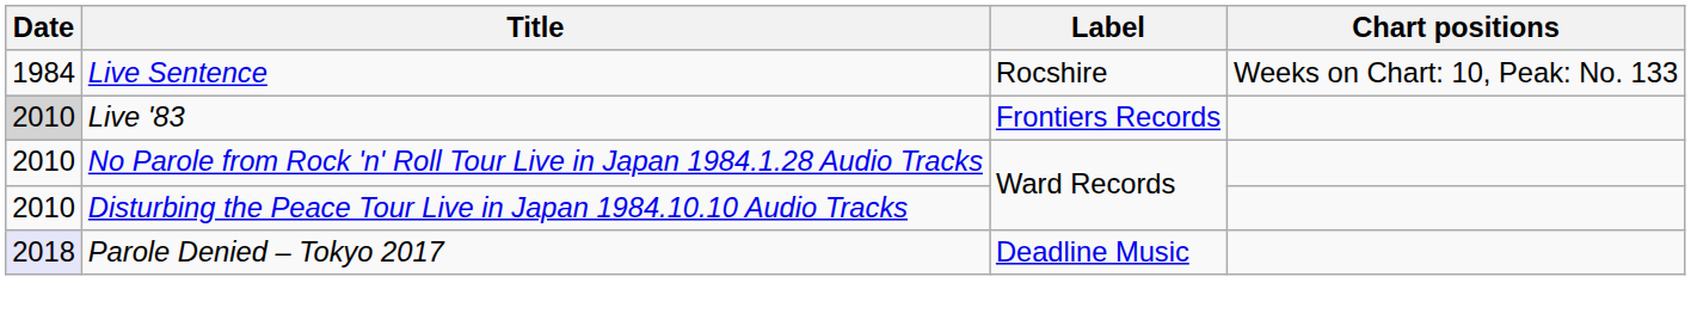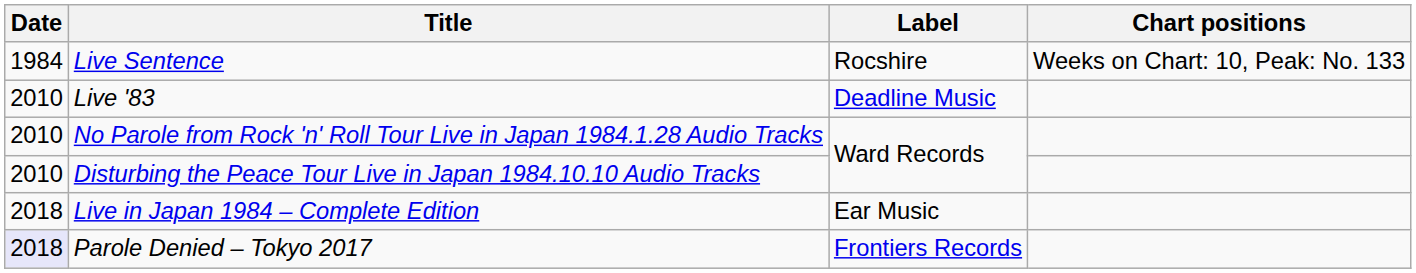 <table class="wikitable">
 <tr>
 <th>Date</th>
 <th>Title</th>
 <th>Label</th>
 <th>Chart positions</th>
 </tr>
 <tr>
 <td>1984</td>
 <td><em><a href='#'>Live Sentence</a></em></td>
 <td>Rocshire</td>
 <td>Weeks on Chart: 10, Peak: No. 133</td>
 </tr>
 <tr>
-<td style="background: lightgrey;">2010</td>
+<td>2010</td>
 <td><em>Live '83</em></td>
-<td><a href='#'>Frontiers Records</a></td>
+<td><a href='#'>Deadline Music</a></td>
 <td></td>
 </tr>
 <tr>
 <td>2010</td>
 <td><em><a href='#'>No Parole from Rock 'n' Roll Tour Live in Japan 1984.1.28 Audio Tracks</a></em></td>
 <td rowspan="2">Ward Records</td>
 <td></td>
 </tr>
 <tr>
 <td>2010</td>
 <td><em><a href='#'>Disturbing the Peace Tour Live in Japan 1984.10.10 Audio Tracks</a></em></td>
 <td></td>
 </tr>
 <tr>
+<td>2018</td>
+<td><em><a href='#'>Live in Japan 1984 – Complete Edition</a></em></td>
+<td>Ear Music</td>
+<td></td>
+</tr>
+<tr>
 <td style="background: lavender;">2018</td>
 <td><em>Parole Denied – Tokyo 2017</em></td>
-<td><a href='#'>Deadline Music</a></td>
+<td><a href='#'>Frontiers Records</a></td>
 <td></td>
 </tr>
 </table>
